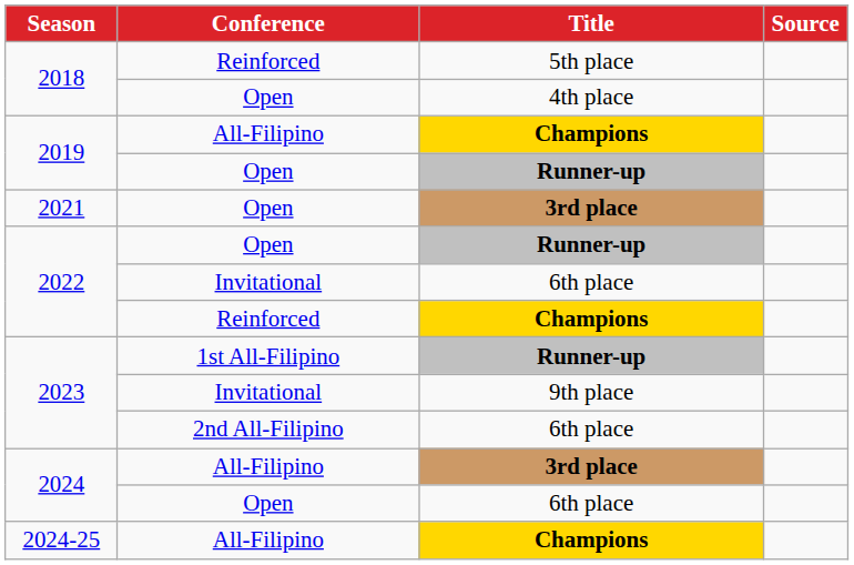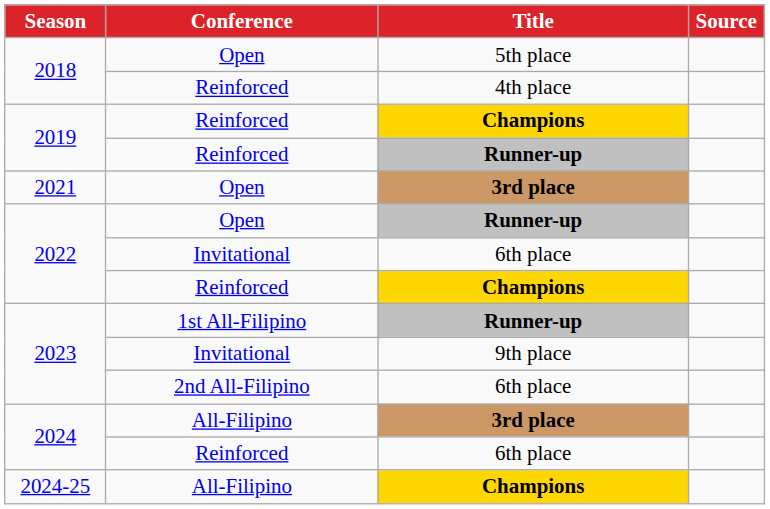 <table class="wikitable">
 <tr>
 <th width=70px style="background:#DC2329; color:white; text-align: center">Season</th>
 <th width=200px style="background:#DC2329; color:white">Conference</th>
 <th width=230px style="background:#DC2329; color:white">Title</th>
 <th width=50px style="background:#DC2329; color:white">Source</th>
 </tr>
 <tr style="text-align:center;">
 <td rowspan=2><a href='#'>2018</a></td>
-<td><a href='#'>Reinforced</a></td>
+<td><a href='#'>Open</a></td>
 <td>5th place</td>
 <td></td>
 </tr>
 <tr style="text-align:center;">
-<td><a href='#'>Open</a></td>
+<td><a href='#'>Reinforced</a></td>
 <td>4th place</td>
 <td></td>
 </tr>
 <tr style="text-align:center;">
 <td rowspan=2><a href='#'>2019</a></td>
-<td><a href='#'>All-Filipino</a></td>
+<td><a href='#'>Reinforced</a></td>
 <td style="background:gold;"><strong>Champions</strong></td>
 <td></td>
 </tr>
 <tr style="text-align:center;">
-<td><a href='#'>Open</a></td>
+<td><a href='#'>Reinforced</a></td>
 <td style="background:silver;"><strong>Runner-up</strong></td>
 <td></td>
 </tr>
 <tr align=center>
 <td rowspan=1><a href='#'>2021</a></td>
 <td><a href='#'>Open</a></td>
 <td style="background:#CC9966;"><strong>3rd place</strong></td>
 <td></td>
 </tr>
 <tr align=center>
 <td rowspan=3><a href='#'>2022</a></td>
 <td><a href='#'>Open</a></td>
 <td style="background:silver;"><strong>Runner-up</strong></td>
 <td></td>
 </tr>
 <tr align=center>
 <td><a href='#'>Invitational</a></td>
 <td>6th place</td>
 <td></td>
 </tr>
 <tr align=center>
 <td><a href='#'>Reinforced</a></td>
 <td style="background:gold;"><strong>Champions</strong></td>
 <td></td>
 </tr>
 <tr align=center>
 <td rowspan=3><a href='#'>2023</a></td>
 <td><a href='#'>1st All-Filipino</a></td>
 <td style="background:silver;"><strong>Runner-up</strong></td>
 <td></td>
 </tr>
 <tr align=center>
 <td><a href='#'>Invitational</a></td>
 <td>9th place</td>
 <td></td>
 </tr>
 <tr align=center>
 <td><a href='#'>2nd All-Filipino</a></td>
 <td>6th place</td>
 <td></td>
 </tr>
 <tr align=center>
 <td rowspan=2><a href='#'>2024</a></td>
 <td><a href='#'>All-Filipino</a></td>
 <td style="background:#CC9966;"><strong>3rd place</strong></td>
 <td></td>
 </tr>
 <tr align=center>
-<td><a href='#'>Open</a></td>
+<td><a href='#'>Reinforced</a></td>
 <td>6th place</td>
 <td></td>
 </tr>
 <tr align=center>
 <td rowspan=3><a href='#'>2024-25</a></td>
 <td><a href='#'>All-Filipino</a></td>
 <td style="background:gold;"><strong>Champions</strong></td>
 <td></td>
 </tr>
 </table>
